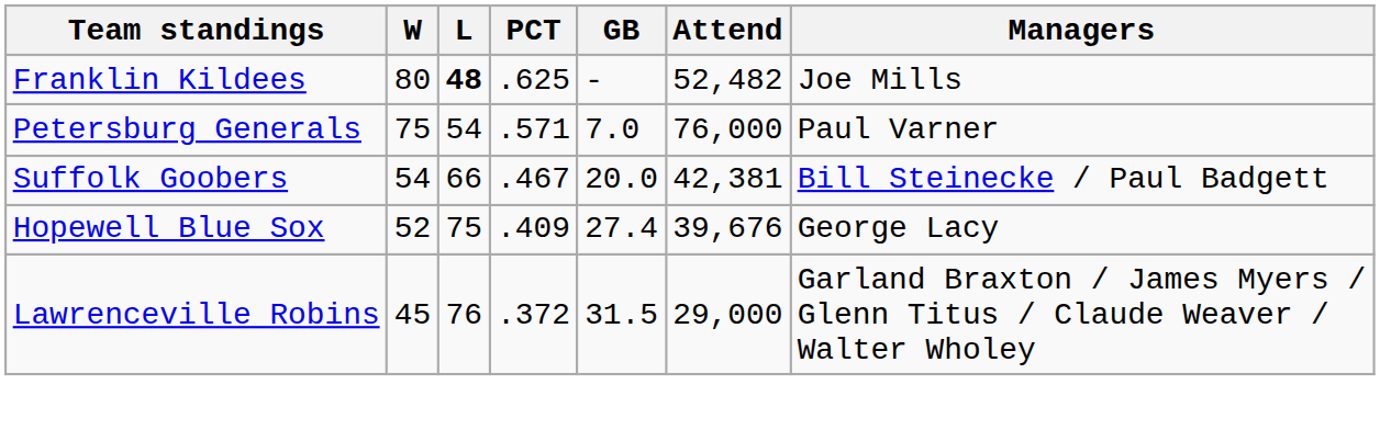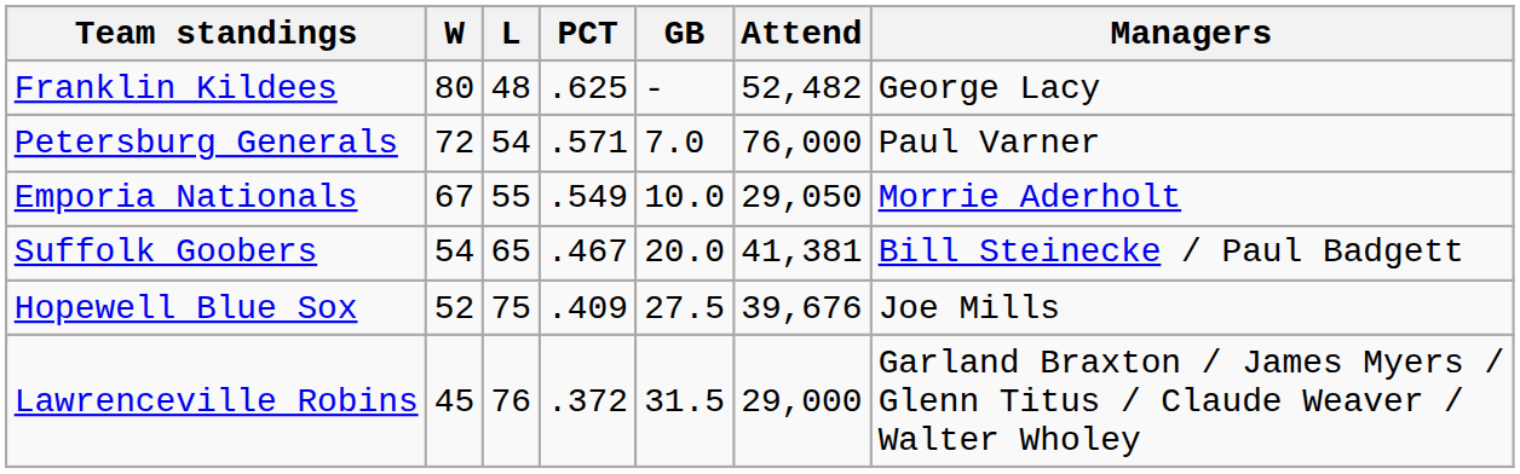 <table class="wikitable">
 <tr>
 <th>Team standings</th>
 <th>W</th>
 <th>L</th>
 <th>PCT</th>
 <th>GB</th>
 <th>Attend</th>
 <th>Managers</th>
 </tr>
 <tr>
 <td><a href='#'>Franklin Kildees</a></td>
 <td>80</td>
-<td><strong>48</strong></td>
+<td>48</td>
 <td>.625</td>
 <td>-</td>
 <td>52,482</td>
-<td>Joe Mills</td>
+<td>George Lacy</td>
 </tr>
 <tr>
 <td><a href='#'>Petersburg Generals</a></td>
-<td>75</td>
+<td>72</td>
 <td>54</td>
 <td>.571</td>
 <td>7.0</td>
 <td>76,000</td>
 <td>Paul Varner</td>
 </tr>
 <tr>
+<td><a href='#'>Emporia Nationals</a></td>
+<td>67</td>
+<td>55</td>
+<td>.549</td>
+<td>10.0</td>
+<td>29,050</td>
+<td><a href='#'>Morrie Aderholt</a></td>
+</tr>
+<tr>
 <td><a href='#'>Suffolk Goobers</a></td>
 <td>54</td>
-<td>66</td>
+<td>65</td>
 <td>.467</td>
 <td>20.0</td>
-<td>42,381</td>
+<td>41,381</td>
 <td><a href='#'>Bill Steinecke</a> / Paul Badgett</td>
 </tr>
 <tr>
 <td><a href='#'>Hopewell Blue Sox</a></td>
 <td>52</td>
 <td>75</td>
 <td>.409</td>
-<td>27.4</td>
+<td>27.5</td>
 <td>39,676</td>
-<td>George Lacy</td>
+<td>Joe Mills</td>
 </tr>
 <tr>
 <td><a href='#'>Lawrenceville Robins</a></td>
 <td>45</td>
 <td>76</td>
 <td>.372</td>
 <td>31.5</td>
 <td>29,000</td>
 <td>Garland Braxton / James Myers /<br> Glenn Titus / Claude Weaver /<br> Walter Wholey</td>
 </tr>
 </table>
